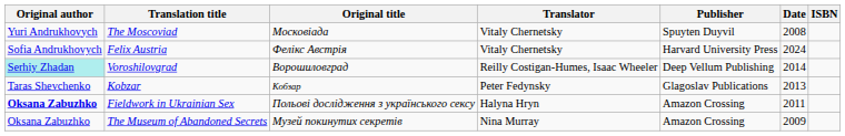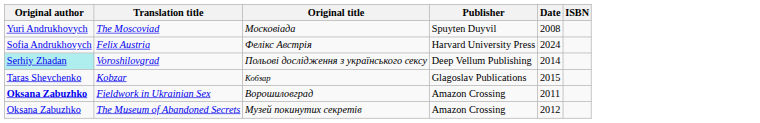 <table class="wikitable sortable" border="0">
 <tr>
 <th scope="col">Original author</th>
 <th scope="col">Translation title</th>
 <th scope="col">Original title</th>
-<th scope="col">Translator</th>
 <th scope="col">Publisher</th>
 <th scope="col">Date</th>
 <th scope="col">ISBN</th>
 </tr>
 <tr>
 <td><a href='#'>Yuri Andrukhovych</a></td>
 <td><em><a href='#'>The Moscoviad</a></em></td>
 <td><em>Московіада</em></td>
-<td>Vitaly Chernetsky</td>
 <td>Spuyten Duyvil</td>
 <td>2008</td>
 <td></td>
 </tr>
 <tr>
 <td><a href='#'>Sofia Andrukhovych</a></td>
 <td><em><a href='#'>Felix Austria</a></em></td>
 <td><em>Фелікс Австрія</em></td>
-<td>Vitaly Chernetsky</td>
 <td>Harvard University Press</td>
 <td>2024</td>
 <td></td>
 </tr>
 <tr>
 <td style="background: paleturquoise;"><a href='#'>Serhiy Zhadan</a></td>
 <td><em><a href='#'>Voroshilovgrad</a></em></td>
-<td><em>Ворошиловград</em></td>
-<td>Reilly Costigan-Humes, Isaac Wheeler</td>
+<td><em>Польові дослідження з українського сексу</em></td>
 <td>Deep Vellum Publishing</td>
 <td>2014</td>
 <td></td>
 </tr>
 <tr>
 <td><a href='#'>Taras Shevchenko</a></td>
 <td><em><a href='#'>Kobzar</a></em></td>
 <td><small><em>Кобзар</em></small></td>
-<td>Peter Fedynsky</td>
 <td>Glagoslav Publications</td>
-<td>2013</td>
+<td>2015</td>
 <td></td>
 </tr>
 <tr>
 <td><strong><a href='#'>Oksana Zabuzhko</a></strong></td>
 <td><em><a href='#'>Fieldwork in Ukrainian Sex</a></em></td>
-<td><em>Польові дослідження з українського сексу</em></td>
-<td>Halyna Hryn</td>
+<td><em>Ворошиловград</em></td>
 <td>Amazon Crossing</td>
 <td>2011</td>
 <td></td>
 </tr>
 <tr>
 <td><a href='#'>Oksana Zabuzhko</a></td>
 <td><em><a href='#'>The Museum of Abandoned Secrets</a></em></td>
 <td><em>Музей покинутих секретів</em></td>
-<td>Nina Murray</td>
 <td>Amazon Crossing</td>
-<td>2009</td>
+<td>2012</td>
 <td></td>
 </tr>
 </table>
